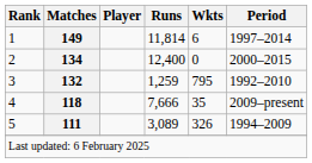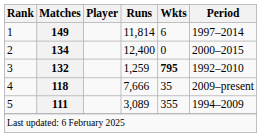 <table class="wikitable plainrowheaders sortable">
 <tr>
 <th>Rank</th>
 <th>Matches</th>
 <th>Player</th>
 <th>Runs</th>
 <th>Wkts</th>
 <th>Period</th>
 </tr>
 <tr>
 <td>1</td>
 <th>149</th>
 <td></td>
 <td>11,814</td>
 <td>6</td>
 <td>1997–2014</td>
 </tr>
 <tr>
 <td>2</td>
 <th>134</th>
 <td></td>
 <td>12,400</td>
 <td>0</td>
 <td>2000–2015</td>
 </tr>
 <tr>
 <td>3</td>
 <th>132</th>
 <td></td>
 <td>1,259</td>
-<td>795</td>
+<td><strong>795</strong></td>
 <td>1992–2010</td>
 </tr>
 <tr>
 <td>4</td>
 <th>118</th>
 <td></td>
 <td>7,666</td>
 <td>35</td>
 <td>2009–present</td>
 </tr>
 <tr>
 <td>5</td>
 <th>111</th>
 <td></td>
 <td>3,089</td>
-<td>326</td>
+<td>355</td>
 <td>1994–2009</td>
 </tr>
 <tr>
 </tr>
 <tr class=sortbottom>
 <td colspan=6><small>Last updated: 6 February 2025</small></td>
 </tr>
 </table>
